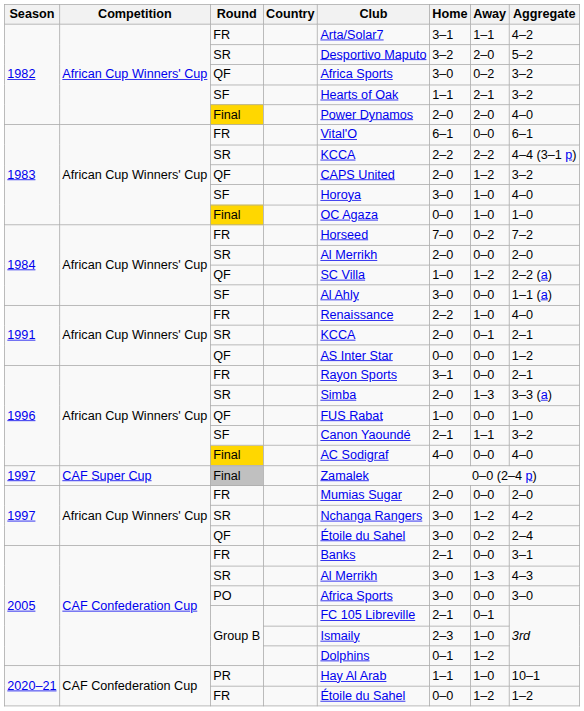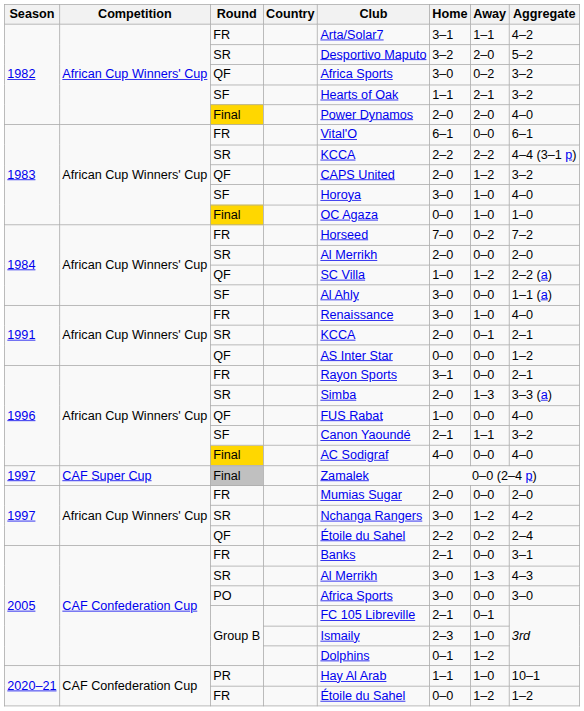 <table class=wikitable>
 <tr>
 <th>Season</th>
 <th>Competition</th>
 <th>Round</th>
 <th>Country</th>
 <th>Club</th>
 <th>Home</th>
 <th>Away</th>
 <th>Aggregate</th>
 </tr>
 <tr>
 <td rowspan=5><a href='#'>1982</a></td>
 <td rowspan=5><a href='#'>African Cup Winners' Cup</a></td>
 <td>FR</td>
 <td></td>
 <td><a href='#'>Arta/Solar7</a></td>
 <td>3–1</td>
 <td>1–1</td>
 <td>4–2</td>
 </tr>
 <tr>
 <td>SR</td>
 <td></td>
 <td><a href='#'>Desportivo Maputo</a></td>
 <td>3–2</td>
 <td>2–0</td>
 <td>5–2</td>
 </tr>
 <tr>
 <td>QF</td>
 <td></td>
 <td><a href='#'>Africa Sports</a></td>
 <td>3–0</td>
 <td>0–2</td>
 <td>3–2</td>
 </tr>
 <tr>
 <td>SF</td>
 <td></td>
 <td><a href='#'>Hearts of Oak</a></td>
 <td>1–1</td>
 <td>2–1</td>
 <td>3–2</td>
 </tr>
 <tr>
 <td style=background:gold>Final</td>
 <td></td>
 <td><a href='#'>Power Dynamos</a></td>
 <td>2–0</td>
 <td>2–0</td>
 <td>4–0</td>
 </tr>
 <tr>
 <td rowspan=5><a href='#'>1983</a></td>
 <td rowspan=5>African Cup Winners' Cup</td>
 <td>FR</td>
 <td></td>
 <td><a href='#'>Vital'O</a></td>
 <td>6–1</td>
 <td>0–0</td>
 <td>6–1</td>
 </tr>
 <tr>
 <td>SR</td>
 <td></td>
 <td><a href='#'>KCCA</a></td>
 <td>2–2</td>
 <td>2–2</td>
 <td>4–4 (3–1 <a href='#'>p</a>)</td>
 </tr>
 <tr>
 <td>QF</td>
 <td></td>
 <td><a href='#'>CAPS United</a></td>
 <td>2–0</td>
 <td>1–2</td>
 <td>3–2</td>
 </tr>
 <tr>
 <td>SF</td>
 <td></td>
 <td><a href='#'>Horoya</a></td>
 <td>3–0</td>
 <td>1–0</td>
 <td>4–0</td>
 </tr>
 <tr>
 <td style=background:gold>Final</td>
 <td></td>
 <td><a href='#'>OC Agaza</a></td>
 <td>0–0</td>
 <td>1–0</td>
 <td>1–0</td>
 </tr>
 <tr>
 <td rowspan=4><a href='#'>1984</a></td>
 <td rowspan=4>African Cup Winners' Cup</td>
 <td>FR</td>
 <td></td>
 <td><a href='#'>Horseed</a></td>
 <td>7–0</td>
 <td>0–2</td>
 <td>7–2</td>
 </tr>
 <tr>
 <td>SR</td>
 <td></td>
 <td><a href='#'>Al Merrikh</a></td>
 <td>2–0</td>
 <td>0–0</td>
 <td>2–0</td>
 </tr>
 <tr>
 <td>QF</td>
 <td></td>
 <td><a href='#'>SC Villa</a></td>
 <td>1–0</td>
 <td>1–2</td>
 <td>2–2 (<a href='#'>a</a>)</td>
 </tr>
 <tr>
 <td>SF</td>
 <td></td>
 <td><a href='#'>Al Ahly</a></td>
 <td>3–0</td>
 <td>0–0</td>
 <td>1–1 (<a href='#'>a</a>)</td>
 </tr>
 <tr>
 <td rowspan=3><a href='#'>1991</a></td>
 <td rowspan=3>African Cup Winners' Cup</td>
 <td>FR</td>
 <td></td>
 <td><a href='#'>Renaissance</a></td>
-<td>2–2</td>
+<td>3–0</td>
 <td>1–0</td>
 <td>4–0</td>
 </tr>
 <tr>
 <td>SR</td>
 <td></td>
 <td><a href='#'>KCCA</a></td>
 <td>2–0</td>
 <td>0–1</td>
 <td>2–1</td>
 </tr>
 <tr>
 <td>QF</td>
 <td></td>
 <td><a href='#'>AS Inter Star</a></td>
 <td>0–0</td>
 <td>0–0</td>
 <td>1–2</td>
 </tr>
 <tr>
 <td rowspan=5><a href='#'>1996</a></td>
 <td rowspan=5>African Cup Winners' Cup</td>
 <td>FR</td>
 <td></td>
 <td><a href='#'>Rayon Sports</a></td>
 <td>3–1</td>
 <td>0–0</td>
 <td>2–1</td>
 </tr>
 <tr>
 <td>SR</td>
 <td></td>
 <td><a href='#'>Simba</a></td>
 <td>2–0</td>
 <td>1–3</td>
 <td>3–3 (<a href='#'>a</a>)</td>
 </tr>
 <tr>
 <td>QF</td>
 <td></td>
 <td><a href='#'>FUS Rabat</a></td>
 <td>1–0</td>
 <td>0–0</td>
-<td>1–0</td>
+<td>4–0</td>
 </tr>
 <tr>
 <td>SF</td>
 <td></td>
 <td><a href='#'>Canon Yaoundé</a></td>
 <td>2–1</td>
 <td>1–1</td>
 <td>3–2</td>
 </tr>
 <tr>
 <td style=background:gold>Final</td>
 <td></td>
 <td><a href='#'>AC Sodigraf</a></td>
 <td>4–0</td>
 <td>0–0</td>
 <td>4–0</td>
 </tr>
 <tr>
 <td><a href='#'>1997</a></td>
 <td><a href='#'>CAF Super Cup</a></td>
 <td style=background:silver>Final</td>
 <td></td>
 <td><a href='#'>Zamalek</a></td>
 <td colspan=3 align=center>0–0 (2–4 <a href='#'>p</a>)</td>
 </tr>
 <tr>
 <td rowspan=3><a href='#'>1997</a></td>
 <td rowspan=3>African Cup Winners' Cup</td>
 <td>FR</td>
 <td></td>
 <td><a href='#'>Mumias Sugar</a></td>
 <td>2–0</td>
 <td>0–0</td>
 <td>2–0</td>
 </tr>
 <tr>
 <td>SR</td>
 <td></td>
 <td><a href='#'>Nchanga Rangers</a></td>
 <td>3–0</td>
 <td>1–2</td>
 <td>4–2</td>
 </tr>
 <tr>
 <td>QF</td>
 <td></td>
 <td><a href='#'>Étoile du Sahel</a></td>
-<td>3–0</td>
+<td>2–2</td>
 <td>0–2</td>
 <td>2–4</td>
 </tr>
 <tr>
 <td rowspan=6><a href='#'>2005</a></td>
 <td rowspan=6><a href='#'>CAF Confederation Cup</a></td>
 <td>FR</td>
 <td></td>
 <td><a href='#'>Banks</a></td>
 <td>2–1</td>
 <td>0–0</td>
 <td>3–1</td>
 </tr>
 <tr>
 <td>SR</td>
 <td></td>
 <td><a href='#'>Al Merrikh</a></td>
 <td>3–0</td>
 <td>1–3</td>
 <td>4–3</td>
 </tr>
 <tr>
 <td>PO</td>
 <td></td>
 <td><a href='#'>Africa Sports</a></td>
 <td>3–0</td>
 <td>0–0</td>
 <td>3–0</td>
 </tr>
 <tr>
 <td rowspan=3>Group B</td>
 <td></td>
 <td><a href='#'>FC 105 Libreville</a></td>
 <td>2–1</td>
 <td>0–1</td>
 <td rowspan=3><em>3rd</em></td>
 </tr>
 <tr>
 <td></td>
 <td><a href='#'>Ismaily</a></td>
 <td>2–3</td>
 <td>1–0</td>
 </tr>
 <tr>
 <td></td>
 <td><a href='#'>Dolphins</a></td>
 <td>0–1</td>
 <td>1–2</td>
 </tr>
 <tr>
 <td rowspan=2><a href='#'>2020–21</a></td>
 <td rowspan=2>CAF Confederation Cup</td>
 <td>PR</td>
 <td></td>
 <td><a href='#'>Hay Al Arab</a></td>
 <td>1–1</td>
 <td>1–0</td>
 <td>10–1</td>
 </tr>
 <tr>
 <td>FR</td>
 <td></td>
 <td><a href='#'>Étoile du Sahel</a></td>
 <td>0–0</td>
 <td>1–2</td>
 <td>1–2</td>
 </tr>
 </table>
